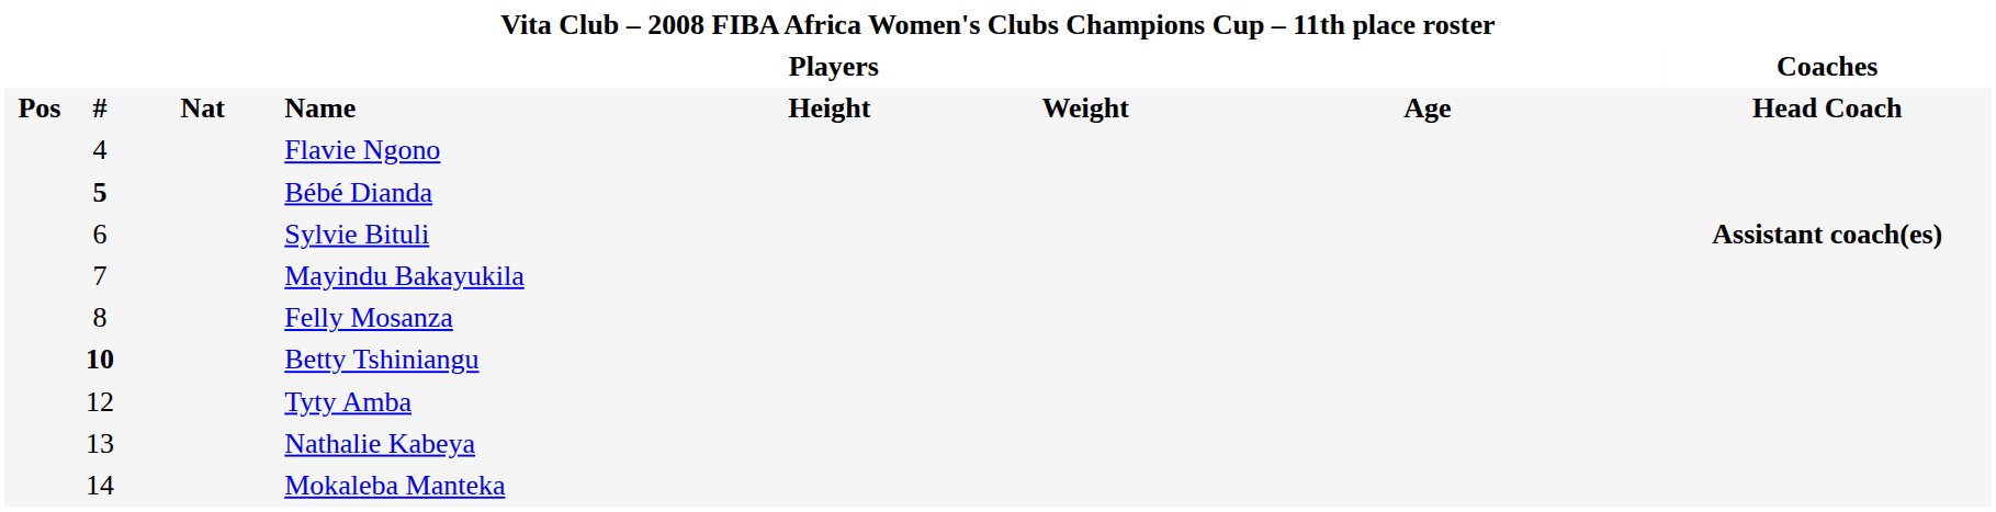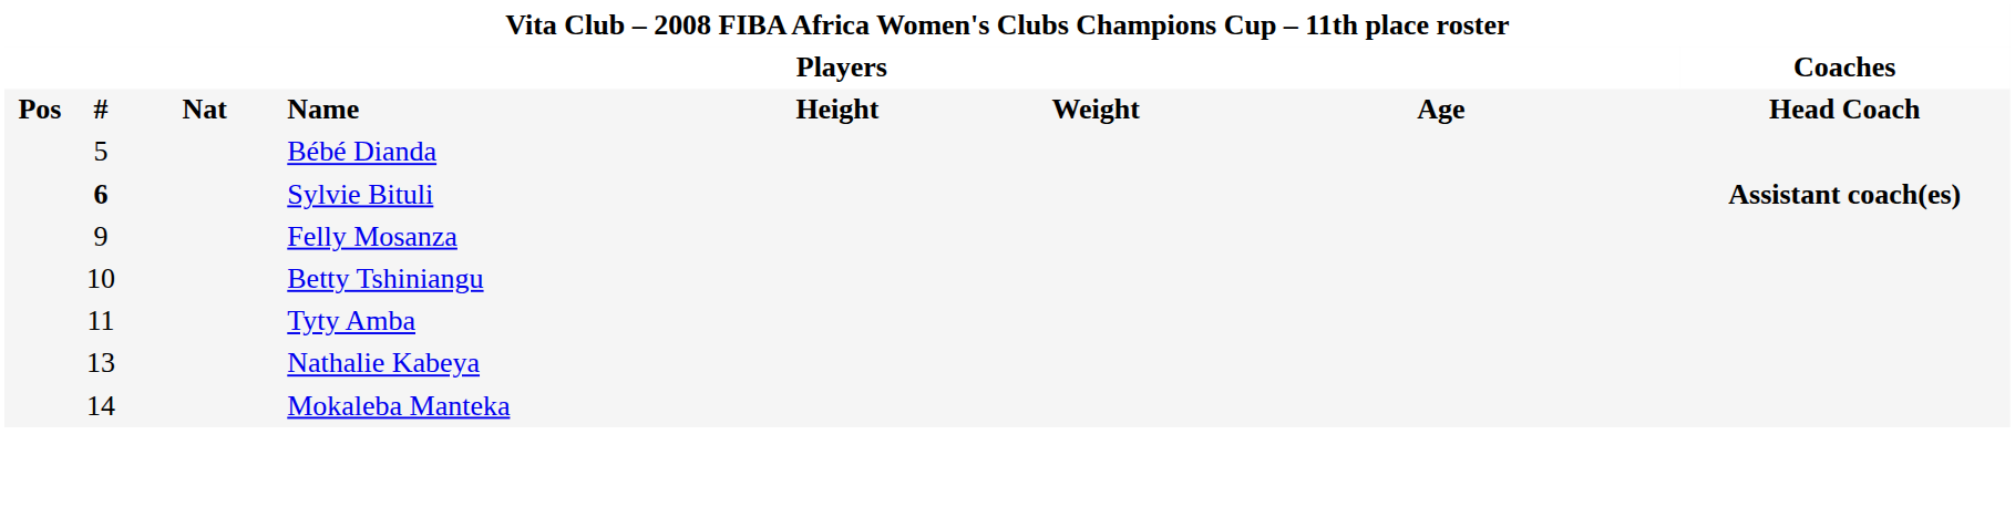 <table border=0 cellpadding=2 cellspacing=0  |- bgcolor=#f5f5f5 style="text-align:center; font-size:85%;" width=75%>
 <tr>
 <td colspan="8" style="background: white; color: black"><strong>Vita Club – 2008 FIBA Africa Women's Clubs Champions Cup – 11th place roster</strong></td>
 </tr>
 <tr>
 <td colspan="7" style="background: white; color: black"><strong>Players</strong></td>
 <td style="background: white; color: black"><strong>Coaches</strong></td>
 </tr>
 <tr style="background=#f5f5f5; color: black">
 <th width=5px>Pos</th>
 <th width=5px>#</th>
 <th width=50px>Nat</th>
 <th width=135px align=left>Name</th>
 <th width=100px>Height</th>
 <th width=70px>Weight</th>
 <th width=160px>Age</th>
 <th width=110px>Head Coach</th>
 </tr>
 <tr>
 <td></td>
-<td>4</td>
-<td></td>
-<td align=left><a href='#'>Flavie Ngono</a></td>
-<td><span></span></td>
-<td></td>
-<td><span></span></td>
-<td> <a href='#'></a></td>
-</tr>
-<tr>
-<td></td>
-<td><strong>5</strong></td>
+<td>5</td>
 <td></td>
 <td align=left><a href='#'>Bébé Dianda</a></td>
 <td></td>
 <td></td>
 <td><span></span></td>
 </tr>
 <tr>
 <td></td>
-<td>6</td>
+<td><strong>6</strong></td>
 <td></td>
 <td align=left><a href='#'>Sylvie Bituli</a></td>
 <td></td>
 <td></td>
 <td><span></span></td>
 <td><strong>Assistant coach(es)</strong></td>
 </tr>
 <tr>
 <td></td>
-<td>7</td>
-<td></td>
-<td align=left><a href='#'>Mayindu Bakayukila</a></td>
-<td></td>
-<td></td>
-<td><span></span></td>
-<td></td>
-</tr>
-<tr>
-<td></td>
-<td>8</td>
+<td>9</td>
 <td></td>
 <td align=left><a href='#'>Felly Mosanza</a></td>
 <td></td>
 <td></td>
 <td><span></span></td>
 </tr>
 <tr>
 <td></td>
-<td><strong>10</strong></td>
+<td>10</td>
 <td></td>
 <td align=left><a href='#'>Betty Tshiniangu</a></td>
 <td><span></span></td>
 <td></td>
 <td><span></span></td>
 </tr>
 <tr>
 <td></td>
-<td>12</td>
+<td>11</td>
 <td></td>
 <td align=left><a href='#'>Tyty Amba</a></td>
 <td></td>
 <td></td>
 <td><span></span></td>
 </tr>
 <tr>
 <td></td>
 <td>13</td>
 <td></td>
 <td align=left><a href='#'>Nathalie Kabeya</a></td>
 <td></td>
 <td></td>
 <td><span></span></td>
 </tr>
 <tr>
 <td></td>
 <td>14</td>
 <td></td>
 <td align=left><a href='#'>Mokaleba Manteka</a></td>
 <td></td>
 <td></td>
 <td><span></span></td>
 </tr>
 </table>
